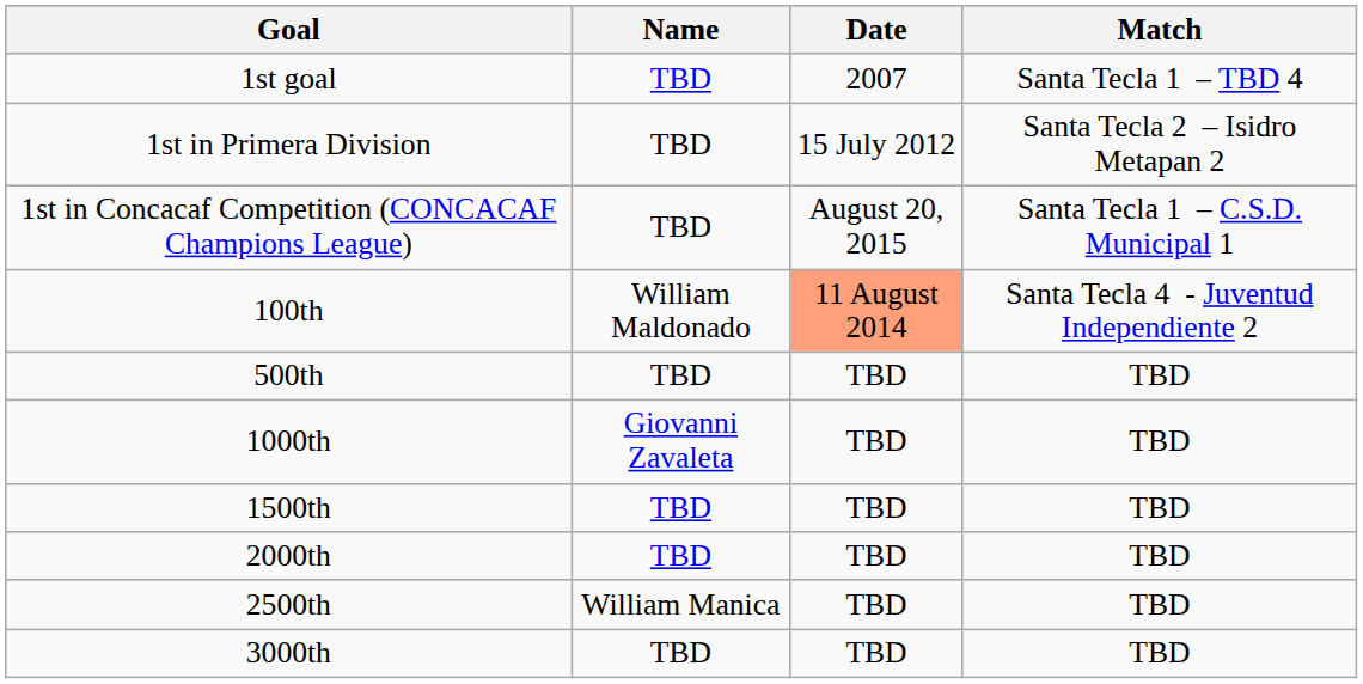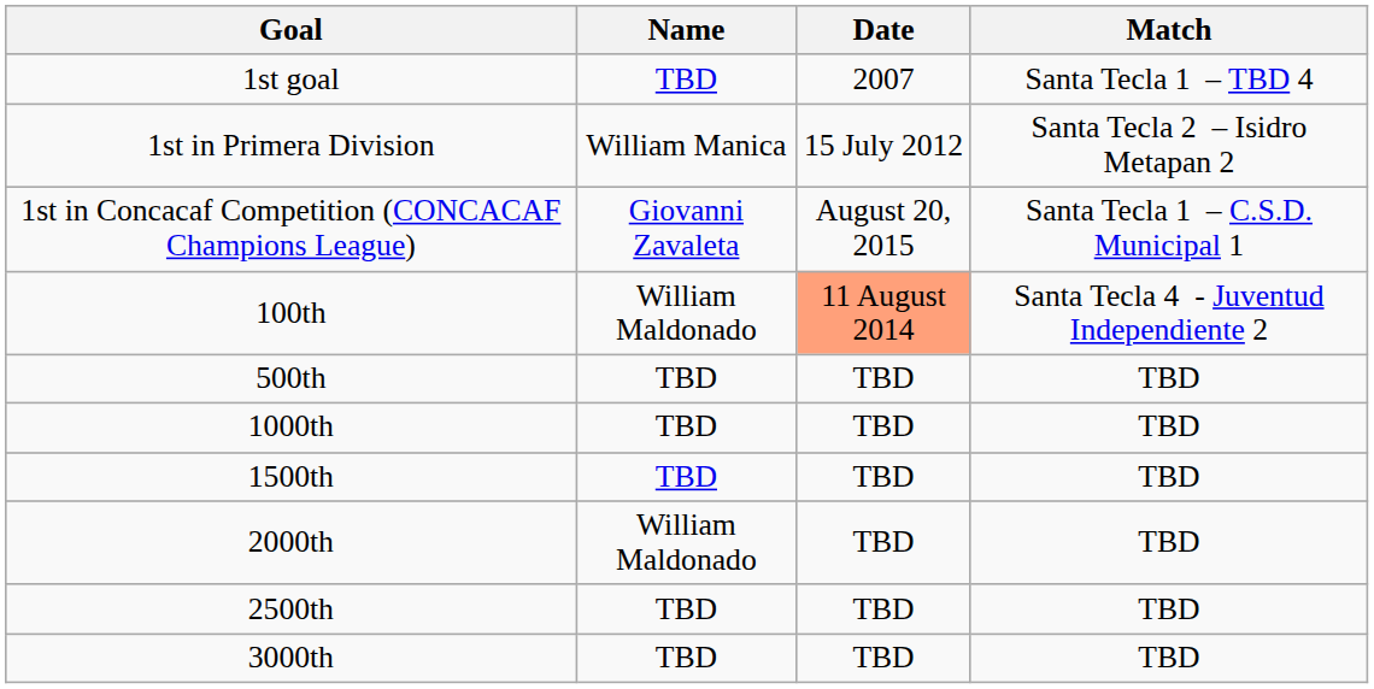 <table class="wikitable unsortable" style="text-align:center; width:80%;">
 <tr>
 <th>Goal</th>
 <th>Name</th>
 <th>Date</th>
 <th>Match</th>
 </tr>
 <tr>
 <td>1st goal</td>
 <td> <a href='#'>TBD</a></td>
 <td>2007</td>
 <td>Santa Tecla 1  – <a href='#'>TBD</a> 4</td>
 </tr>
 <tr>
 <td>1st in Primera Division</td>
-<td> TBD</td>
+<td> William Manica</td>
 <td>15 July 2012</td>
 <td>Santa Tecla 2  – Isidro Metapan 2</td>
 </tr>
 <tr>
 <td>1st in Concacaf Competition (<a href='#'>CONCACAF Champions League</a>)</td>
-<td> TBD</td>
+<td> <a href='#'>Giovanni Zavaleta</a></td>
 <td>August 20, 2015</td>
 <td>Santa Tecla 1  – <a href='#'>C.S.D. Municipal</a> 1</td>
 </tr>
 <tr>
 <td>100th</td>
 <td> William Maldonado</td>
 <td style="background: lightsalmon;">11 August 2014</td>
 <td>Santa Tecla 4  - <a href='#'>Juventud Independiente</a> 2</td>
 </tr>
 <tr>
 <td>500th</td>
 <td> TBD</td>
 <td>TBD</td>
 <td>TBD</td>
 </tr>
 <tr>
 <td>1000th</td>
-<td> <a href='#'>Giovanni Zavaleta</a></td>
+<td> TBD</td>
 <td>TBD</td>
 <td>TBD</td>
 </tr>
 <tr>
 <td>1500th</td>
 <td> <a href='#'>TBD</a></td>
 <td>TBD</td>
 <td>TBD</td>
 </tr>
 <tr>
 <td>2000th</td>
-<td> <a href='#'>TBD</a></td>
+<td> William Maldonado</td>
 <td>TBD</td>
 <td>TBD</td>
 </tr>
 <tr>
 <td>2500th</td>
-<td> William Manica</td>
+<td> TBD</td>
 <td>TBD</td>
 <td>TBD</td>
 </tr>
 <tr>
 <td>3000th</td>
 <td> TBD</td>
 <td>TBD</td>
 <td>TBD</td>
 </tr>
 </table>
